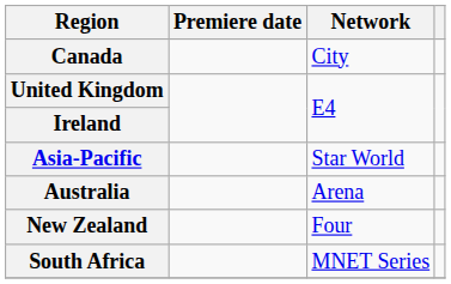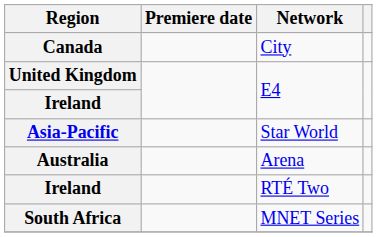 <table class="wikitable plainrowheaders">
 <tr>
 <th scope="col">Region</th>
 <th scope="col">Premiere date</th>
 <th scope="col">Network</th>
 <th scope="col"></th>
 </tr>
 <tr>
 <th scope="row">Canada</th>
 <td></td>
 <td><a href='#'>City</a></td>
 <td></td>
 </tr>
 <tr>
 <th scope="row">United Kingdom</th>
 <td rowspan="2"></td>
 <td rowspan="2"><a href='#'>E4</a></td>
 <td rowspan="2"></td>
 </tr>
 <tr>
 <th scope="row">Ireland</th>
 </tr>
 <tr>
 <th scope="row"><a href='#'>Asia-Pacific</a></th>
 <td></td>
 <td><a href='#'>Star World</a></td>
 <td></td>
 </tr>
 <tr>
 <th scope="row">Australia</th>
 <td></td>
 <td><a href='#'>Arena</a></td>
 <td></td>
 </tr>
 <tr>
-<th scope="row">New Zealand</th>
+<th scope="row">Ireland</th>
 <td></td>
-<td><a href='#'>Four</a></td>
+<td><a href='#'>RTÉ Two</a></td>
 <td></td>
 </tr>
 <tr>
 <th scope="row">South Africa</th>
 <td></td>
 <td><a href='#'>MNET Series</a></td>
 <td></td>
 </tr>
 <tr>
 </tr>
 </table>
